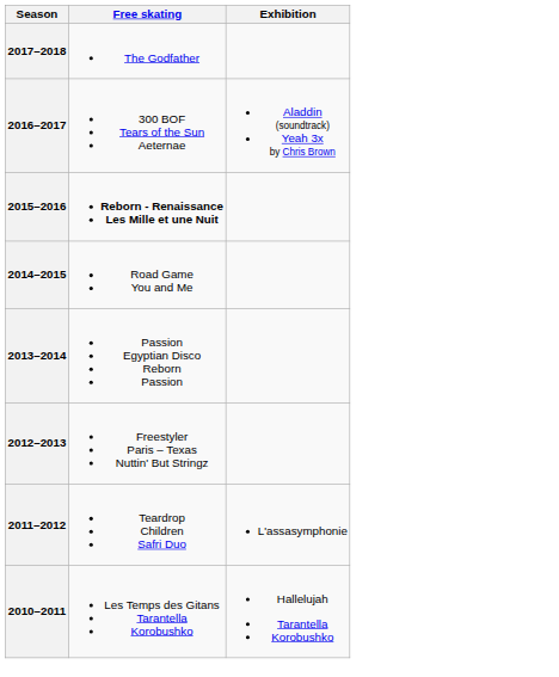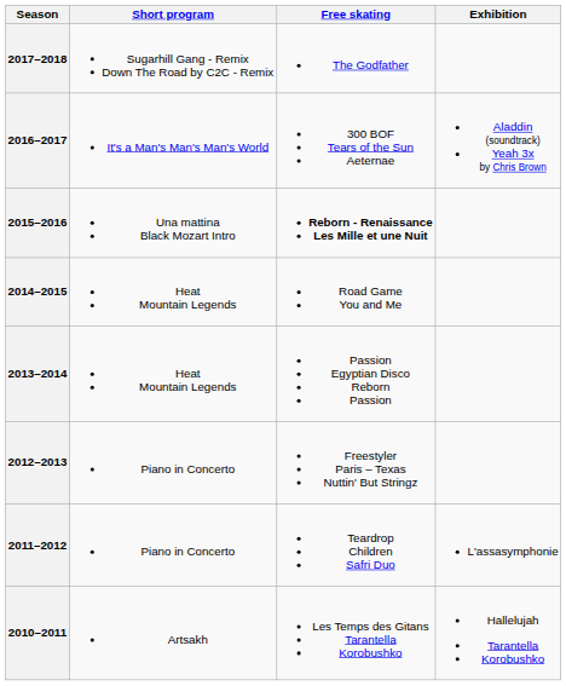 <table class="wikitable" style="text-align:center">
 <tr>
 <th>Season</th>
+<th><a href='#'>Short program</a></th>
 <th><a href='#'>Free skating</a></th>
 <th>Exhibition</th>
 </tr>
 <tr>
 <th>2017–2018 <br></th>
+<td><br><ul><li>Sugarhill Gang - Remix <br></li><li>Down The Road by C2C - Remix <br></li></ul></td>
 <td><br><ul><li><a href='#'>The Godfather</a> <br></li></ul></td>
 <td></td>
 </tr>
 <tr>
 <th>2016–2017 <br></th>
+<td><br><ul><li><a href='#'>It's a Man's Man's Man's World</a> <br></li></ul></td>
 <td><br><ul><li>300 BOF <br></li><li><a href='#'>Tears of the Sun</a> <br></li><li>Aeternae <br></li></ul></td>
 <td><br><ul><li><a href='#'>Aladdin</a><br><small> (soundtrack)</small></li><li><a href='#'>Yeah 3x</a><br><small>by <a href='#'>Chris Brown</a></small></li></ul></td>
 </tr>
 <tr>
 <th>2015–2016 <br></th>
+<td><br><ul><li>Una mattina <br></li><li>Black Mozart Intro <br></li></ul></td>
 <td><strong><br><ul><li>Reborn - Renaissance <br></li><li>Les Mille et une Nuit <br></li></ul></strong></td>
 <td></td>
 </tr>
 <tr>
 <th>2014–2015 <br></th>
+<td><br><ul><li>Heat</li><li>Mountain Legends <br></li></ul></td>
 <td><br><ul><li>Road Game <br></li><li>You and Me <br></li></ul></td>
 <td></td>
 </tr>
 <tr>
 <th>2013–2014 <br></th>
+<td><br><ul><li>Heat</li><li>Mountain Legends <br></li></ul></td>
 <td><br><ul><li>Passion <br></li><li>Egyptian Disco <br></li><li>Reborn <br></li><li>Passion <br></li></ul></td>
 <td></td>
 </tr>
 <tr>
 <th>2012–2013 <br></th>
+<td><br><ul><li>Piano in Concerto <br></li></ul></td>
 <td><br><ul><li>Freestyler <br></li><li>Paris – Texas</li><li>Nuttin' But Stringz</li></ul></td>
 <td></td>
 </tr>
 <tr>
 <th>2011–2012 <br></th>
+<td><br><ul><li>Piano in Concerto <br></li></ul></td>
 <td><br><ul><li>Teardrop <br></li><li>Children <br></li><li><a href='#'>Safri Duo</a></li></ul></td>
 <td><br><ul><li>L'assasymphonie <br></li></ul></td>
 </tr>
 <tr>
 <th>2010–2011 <br></th>
+<td><br><ul><li>Artsakh <br></li></ul></td>
 <td><br><ul><li>Les Temps des Gitans <br></li><li><a href='#'>Tarantella</a></li><li><a href='#'>Korobushko</a> <br></li></ul></td>
 <td><br><ul><li>Hallelujah <br></li></ul><ul><li><a href='#'>Tarantella</a></li><li><a href='#'>Korobushko</a> <br></li></ul></td>
 </tr>
 </table>
